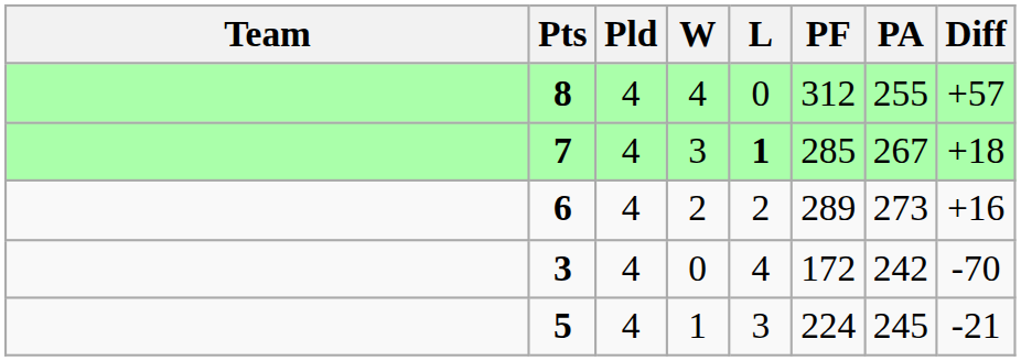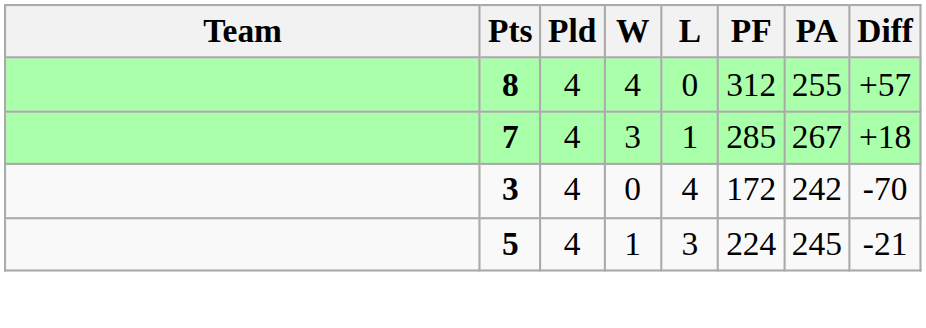 <table class=wikitable style="text-align:center">
 <tr>
 <th width=220>Team</th>
 <th width=20>Pts</th>
 <th width=20>Pld</th>
 <th width=20>W</th>
 <th width=20>L</th>
 <th width=20>PF</th>
 <th width=20>PA</th>
 <th width=25>Diff</th>
 </tr>
 <tr bgcolor=#aaffaa>
 <td align=left></td>
 <td><strong>8</strong></td>
 <td>4</td>
 <td>4</td>
 <td>0</td>
 <td>312</td>
 <td>255</td>
 <td>+57</td>
 </tr>
 <tr bgcolor=#aaffaa>
 <td align=left></td>
 <td><strong>7</strong></td>
 <td>4</td>
 <td>3</td>
-<td><strong>1</strong></td>
+<td>1</td>
 <td>285</td>
 <td>267</td>
 <td>+18</td>
-</tr>
-<tr bgcolor=>
-<td align=left></td>
-<td><strong>6</strong></td>
-<td>4</td>
-<td>2</td>
-<td>2</td>
-<td>289</td>
-<td>273</td>
-<td>+16</td>
 </tr>
 <tr bgcolor=>
 <td align=left></td>
 <td><strong>3</strong></td>
 <td>4</td>
 <td>0</td>
 <td>4</td>
 <td>172</td>
 <td>242</td>
 <td>-70</td>
 </tr>
 <tr bgcolor=>
 <td align=left><br></td>
 <td><strong>5</strong></td>
 <td>4</td>
 <td>1</td>
 <td>3</td>
 <td>224</td>
 <td>245</td>
 <td>-21</td>
 </tr>
 </table>
